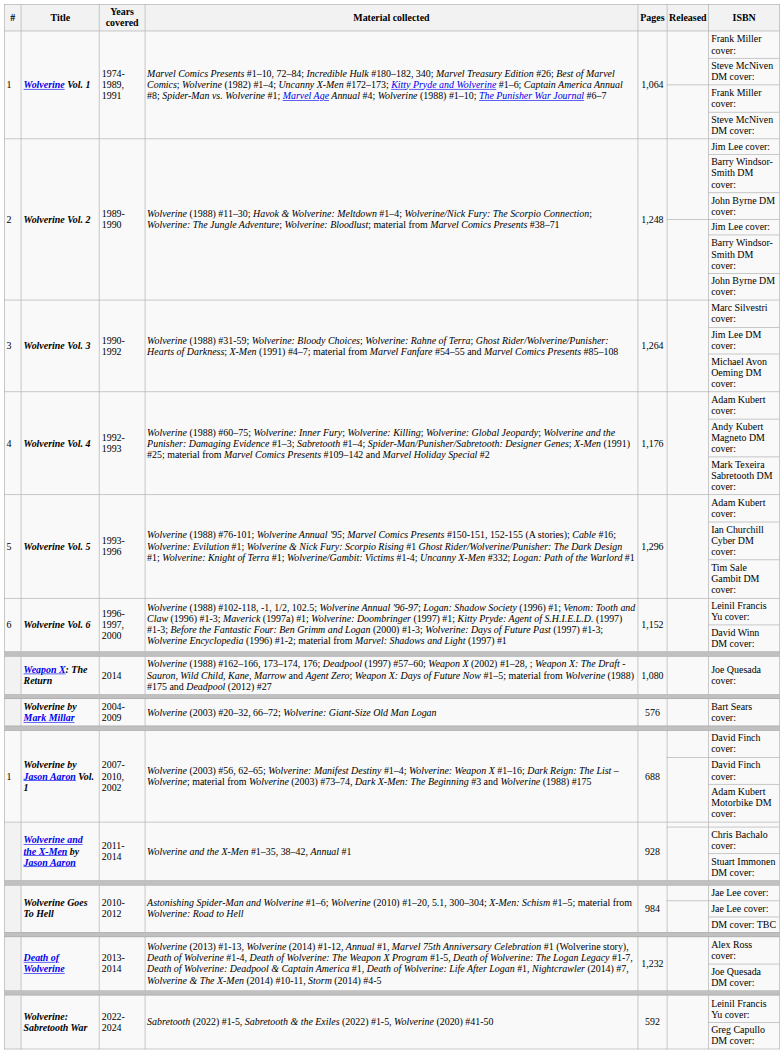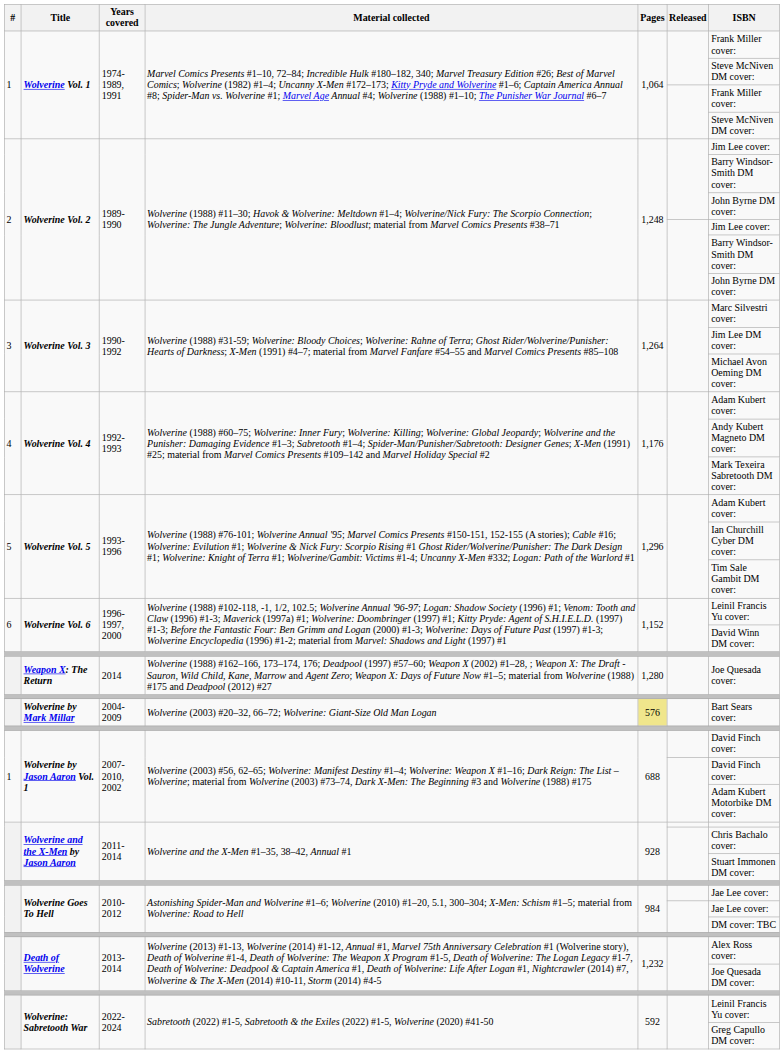 <table class="wikitable sortable" width=99%>
 <tr>
 <th class="unsortable" width=20px>#</th>
 <th>Title</th>
 <th>Years covered</th>
 <th class="unsortable">Material collected</th>
 <th>Pages</th>
 <th>Released</th>
 <th class="unsortable">ISBN</th>
 </tr>
 <tr>
 <td rowspan=4>1</td>
 <td rowspan=4><strong><em><a href='#'>Wolverine</a> Vol. 1</em></strong></td>
 <td rowspan=4>1974-1989, 1991</td>
 <td rowspan=4><em>Marvel Comics Presents</em> #1–10, 72–84; <em>Incredible Hulk</em> #180–182, 340; <em>Marvel Treasury Edition</em> #26; <em>Best of Marvel Comics</em>; <em>Wolverine</em> (1982) #1–4; <em>Uncanny X-Men</em> #172–173; <em><a href='#'>Kitty Pryde and Wolverine</a></em> #1–6; <em>Captain America Annual</em> #8; <em>Spider-Man vs. Wolverine</em> #1; <em><a href='#'>Marvel Age</a> Annual</em> #4; <em>Wolverine</em> (1988) #1–10; <em><a href='#'>The Punisher War Journal</a></em> #6–7</td>
 <td style="text-align: center;" rowspan=4>1,064</td>
 <td rowspan=2></td>
 <td>Frank Miller cover: </td>
 </tr>
 <tr>
 <td>Steve McNiven DM cover: </td>
 </tr>
 <tr>
 <td rowspan=2></td>
 <td>Frank Miller cover: </td>
 </tr>
 <tr>
 <td>Steve McNiven DM cover: </td>
 </tr>
 <tr>
 <td rowspan=6>2</td>
 <td rowspan=6><strong><em>Wolverine Vol. 2</em></strong></td>
 <td rowspan=6>1989-1990</td>
 <td rowspan=6><em>Wolverine</em> (1988) #11–30; <em>Havok & Wolverine: Meltdown</em> #1–4; <em>Wolverine/Nick Fury: The Scorpio Connection</em>; <em>Wolverine: The Jungle Adventure</em>; <em>Wolverine: Bloodlust</em>; material from <em>Marvel Comics Presents</em> #38–71</td>
 <td style="text-align: center;" rowspan=6>1,248</td>
 <td rowspan=3></td>
 <td>Jim Lee cover: </td>
 </tr>
 <tr>
 <td>Barry Windsor-Smith DM cover: </td>
 </tr>
 <tr>
 <td>John Byrne DM cover: </td>
 </tr>
 <tr>
 <td rowspan=3></td>
 <td>Jim Lee cover: </td>
 </tr>
 <tr>
 <td>Barry Windsor-Smith DM cover: </td>
 </tr>
 <tr>
 <td>John Byrne DM cover: </td>
 </tr>
 <tr>
 <td rowspan=3>3</td>
 <td rowspan=3><strong><em>Wolverine Vol. 3</em></strong></td>
 <td rowspan=3>1990-1992</td>
 <td rowspan=3><em>Wolverine</em> (1988) #31-59; <em>Wolverine: Bloody Choices</em>; <em>Wolverine: Rahne of Terra</em>; <em>Ghost Rider/Wolverine/Punisher: Hearts of Darkness</em>; <em>X-Men</em> (1991) #4–7; material from <em>Marvel Fanfare</em> #54–55 and <em>Marvel Comics Presents</em> #85–108</td>
 <td style="text-align: center;" rowspan=3>1,264</td>
 <td rowspan=3></td>
 <td>Marc Silvestri cover: </td>
 </tr>
 <tr>
 <td>Jim Lee DM cover: </td>
 </tr>
 <tr>
 <td>Michael Avon Oeming DM cover: </td>
 </tr>
 <tr>
 <td rowspan=3>4</td>
 <td rowspan=3><strong><em>Wolverine Vol. 4</em></strong></td>
 <td rowspan=3>1992-1993</td>
 <td rowspan=3><em>Wolverine</em> (1988) #60–75; <em>Wolverine: Inner Fury</em>; <em>Wolverine: Killing</em>; <em>Wolverine: Global Jeopardy</em>; <em>Wolverine and the Punisher: Damaging Evidence</em> #1–3; <em>Sabretooth</em> #1–4; <em>Spider-Man/Punisher/Sabretooth: Designer Genes</em>; <em>X-Men</em> (1991) #25; material from <em>Marvel Comics Presents</em> #109–142 and <em>Marvel Holiday Special</em> #2</td>
 <td style="text-align: center;" rowspan=3>1,176</td>
 <td rowspan=3></td>
 <td>Adam Kubert cover: </td>
 </tr>
 <tr>
 <td>Andy Kubert Magneto DM cover: </td>
 </tr>
 <tr>
 <td>Mark Texeira Sabretooth DM cover: </td>
 </tr>
 <tr>
 <td rowspan=3>5</td>
 <td rowspan=3><strong><em>Wolverine Vol. 5</em></strong></td>
 <td rowspan=3>1993-1996</td>
 <td rowspan=3><em>Wolverine</em> (1988) #76-101; <em>Wolverine Annual '95</em>; <em>Marvel Comics Presents</em> #150-151, 152-155 (A stories); <em>Cable</em> #16; <em>Wolverine: Evilution</em> #1; <em>Wolverine & Nick Fury: Scorpio Rising</em> #1 <em>Ghost Rider/Wolverine/Punisher: The Dark Design</em> #1; <em>Wolverine: Knight of Terra</em> #1; <em>Wolverine/Gambit: Victims</em> #1-4; <em>Uncanny X-Men</em> #332; <em>Logan: Path of the Warlord</em> #1</td>
 <td style="text-align: center;" rowspan=3>1,296</td>
 <td rowspan=3></td>
 <td>Adam Kubert cover: </td>
 </tr>
 <tr>
 <td>Ian Churchill Cyber DM cover: </td>
 </tr>
 <tr>
 <td>Tim Sale Gambit DM cover: </td>
 </tr>
 <tr>
 <td rowspan=2>6</td>
 <td rowspan=2><strong><em>Wolverine Vol. 6</em></strong></td>
 <td rowspan=2>1996-1997, 2000</td>
 <td rowspan=2><em>Wolverine</em> (1988) #102-118, -1, 1/2, 102.5; <em>Wolverine Annual '96-97</em>; <em>Logan: Shadow Society</em> (1996) #1; <em>Venom: Tooth and Claw</em> (1996) #1-3; <em>Maverick</em> (1997a) #1; <em>Wolverine: Doombringer</em> (1997) #1; <em>Kitty Pryde: Agent of S.H.I.E.L.D.</em> (1997) #1-3; <em>Before the Fantastic Four: Ben Grimm and Logan</em> (2000) #1-3; <em>Wolverine: Days of Future Past</em> (1997) #1-3; <em>Wolverine Encyclopedia</em> (1996) #1-2; material from <em>Marvel: Shadows and Light</em> (1997) #1</td>
 <td style="text-align: center;" rowspan=2>1,152</td>
 <td rowspan=2></td>
 <td>Leinil Francis Yu cover: </td>
 </tr>
 <tr>
 <td>David Winn DM cover: </td>
 </tr>
 <tr>
 <th colspan="7" style="background-color: silver;"></th>
 </tr>
 <tr>
 <th style="background-color: light grey;"></th>
 <td><strong><em><a href='#'>Weapon X</a>: The Return</em></strong></td>
 <td> 2014</td>
 <td><em>Wolverine</em> (1988) #162–166, 173–174, 176; <em>Deadpool</em> (1997) #57–60; <em>Weapon X</em> (2002) #1–28, ; <em>Weapon X: The Draft - Sauron</em>, <em>Wild Child</em>, <em>Kane</em>, <em>Marrow</em> and <em>Agent Zero</em>; <em>Weapon X: Days of Future Now</em> #1–5; material from <em>Wolverine</em> (1988) #175 and <em>Deadpool</em> (2012) #27</td>
-<td style="text-align: center;">1,080</td>
+<td style="text-align: center;">1,280</td>
 <td></td>
 <td>Joe Quesada cover: </td>
 </tr>
 <tr>
 <th colspan="7" style="background-color: silver;"></th>
 </tr>
 <tr>
 <th style="background-color: light grey;"></th>
 <td><strong><em>Wolverine by <a href='#'>Mark Millar</a></em></strong></td>
 <td>2004-2009</td>
 <td><em>Wolverine</em> (2003) #20–32, 66–72; <em>Wolverine: Giant-Size Old Man Logan</em></td>
-<td style="text-align: center;">576</td>
+<td style="background: khaki; text-align: center;">576</td>
 <td></td>
 <td>Bart Sears cover: </td>
 </tr>
 <tr>
 <th colspan="7" style="background-color: silver;"></th>
 </tr>
 <tr>
 <td rowspan=3>1</td>
 <td rowspan=3><strong><em>Wolverine by <a href='#'>Jason Aaron</a> Vol. 1</em></strong></td>
 <td rowspan=3>2007-2010, 2002</td>
 <td rowspan=3><em>Wolverine</em> (2003) #56, 62–65; <em>Wolverine: Manifest Destiny</em> #1–4; <em>Wolverine: Weapon X</em> #1–16; <em>Dark Reign: The List – Wolverine</em>; material from <em>Wolverine</em> (2003) #73–74, <em>Dark X-Men: The Beginning</em> #3 and <em>Wolverine</em> (1988) #175</td>
 <td style="text-align: center;" rowspan=3>688</td>
 <td></td>
 <td>David Finch cover: </td>
 </tr>
 <tr>
 <td rowspan=2></td>
 <td>David Finch cover: </td>
 </tr>
 <tr>
 <td>Adam Kubert Motorbike DM cover: </td>
 </tr>
 <tr>
 <th style="background-color: light grey;" rowspan=3></th>
 <td rowspan=3><strong><em><a href='#'>Wolverine and the X-Men</a> by <a href='#'>Jason Aaron</a></em></strong></td>
 <td rowspan=3>2011-2014</td>
 <td rowspan=3><em>Wolverine and the X-Men</em> #1–35, 38–42, <em>Annual</em> #1</td>
 <td style="text-align: center;" rowspan=3>928</td>
 <td></td>
 <td></td>
 </tr>
 <tr>
 <td rowspan=2></td>
 <td>Chris Bachalo cover: </td>
 </tr>
 <tr>
 <td>Stuart Immonen DM cover: </td>
 </tr>
 <tr>
 <th colspan="7" style="background-color: silver;"></th>
 </tr>
 <tr>
 <th style="background-color: light grey;" rowspan=3></th>
 <td rowspan=3><strong><em>Wolverine Goes To Hell</em></strong></td>
 <td rowspan=3>2010-2012</td>
 <td rowspan=3><em>Astonishing Spider-Man and Wolverine</em> #1–6; <em>Wolverine</em> (2010) #1–20, 5.1, 300–304; <em>X-Men: Schism</em> #1–5; material from <em>Wolverine: Road to Hell</em></td>
 <td style="text-align: center;" rowspan=3>984</td>
 <td></td>
 <td>Jae Lee cover: </td>
 </tr>
 <tr>
 <td rowspan=2></td>
 <td>Jae Lee cover: </td>
 </tr>
 <tr>
 <td>DM cover: TBC</td>
 </tr>
 <tr>
 <th colspan="7" style="background-color: silver;"></th>
 </tr>
 <tr>
 <th style="background-color: light grey;" rowspan=2></th>
 <td rowspan=2><strong><em><a href='#'>Death of Wolverine</a></em></strong></td>
 <td rowspan=2>2013-2014</td>
 <td rowspan=2><em>Wolverine</em> (2013) #1-13, <em>Wolverine</em> (2014) #1-12, <em>Annual</em> #1, <em>Marvel 75th Anniversary Celebration</em> #1 (Wolverine story), <em>Death of Wolverine</em> #1-4, <em>Death of Wolverine: The Weapon X Program</em> #1-5, <em>Death of Wolverine: The Logan Legacy</em> #1-7, <em>Death of Wolverine: Deadpool & Captain America</em> #1, <em>Death of Wolverine: Life After Logan</em> #1, <em>Nightcrawler</em> (2014) #7, <em>Wolverine & The X-Men</em> (2014) #10-11, <em>Storm</em> (2014) #4-5</td>
 <td style="text-align: center;" rowspan=2>1,232</td>
 <td rowspan=2></td>
 <td>Alex Ross cover: </td>
 </tr>
 <tr>
 <td>Joe Quesada DM cover: </td>
 </tr>
 <tr>
 <th colspan="7" style="background-color: silver;"></th>
 </tr>
 <tr>
 <th style="background-color: light grey;" rowspan=2></th>
 <td rowspan=2><strong><em>Wolverine: Sabretooth War</em></strong></td>
 <td rowspan=2>2022-2024</td>
 <td rowspan=2><em>Sabretooth</em> (2022) #1-5, <em>Sabretooth & the Exiles</em> (2022) #1-5, <em>Wolverine</em> (2020) #41-50</td>
 <td style="text-align: center;" rowspan=2>592</td>
 <td rowspan=2></td>
 <td>Leinil Francis Yu cover: </td>
 </tr>
 <tr>
 <td>Greg Capullo DM cover: </td>
 </tr>
 </table>
